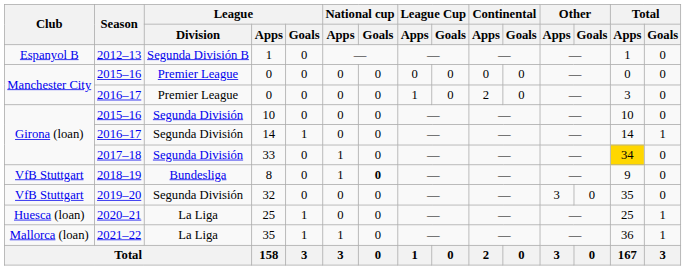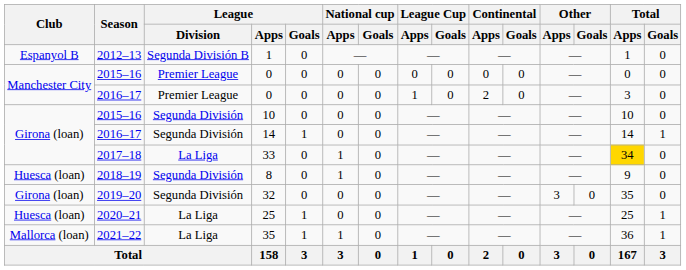 <table class="wikitable" style="text-align: center;">
 <tr>
 <th rowspan="2">Club</th>
 <th rowspan="2">Season</th>
 <th colspan="3">League</th>
 <th colspan="2">National cup</th>
 <th colspan="2">League Cup</th>
 <th colspan="2">Continental</th>
 <th colspan="2">Other</th>
 <th colspan="2">Total</th>
 </tr>
 <tr>
 <th>Division</th>
 <th>Apps</th>
 <th>Goals</th>
 <th>Apps</th>
 <th>Goals</th>
 <th>Apps</th>
 <th>Goals</th>
 <th>Apps</th>
 <th>Goals</th>
 <th>Apps</th>
 <th>Goals</th>
 <th>Apps</th>
 <th>Goals</th>
 </tr>
 <tr>
 <td><a href='#'>Espanyol B</a></td>
 <td><a href='#'>2012–13</a></td>
 <td><a href='#'>Segunda División B</a></td>
 <td>1</td>
 <td>0</td>
 <td colspan="2">—</td>
 <td colspan="2">—</td>
 <td colspan="2">—</td>
 <td colspan="2">—</td>
 <td>1</td>
 <td>0</td>
 </tr>
 <tr>
 <td rowspan="2"><a href='#'>Manchester City</a></td>
 <td><a href='#'>2015–16</a></td>
 <td><a href='#'>Premier League</a></td>
 <td>0</td>
 <td>0</td>
 <td>0</td>
 <td>0</td>
 <td>0</td>
 <td>0</td>
 <td>0</td>
 <td>0</td>
 <td colspan="2">—</td>
 <td>0</td>
 <td>0</td>
 </tr>
 <tr>
 <td><a href='#'>2016–17</a></td>
 <td>Premier League</td>
 <td>0</td>
 <td>0</td>
 <td>0</td>
 <td>0</td>
 <td>1</td>
 <td>0</td>
 <td>2</td>
 <td>0</td>
 <td colspan="2">—</td>
 <td>3</td>
 <td>0</td>
 </tr>
 <tr>
 <td rowspan="3"><a href='#'>Girona</a> (loan)</td>
 <td><a href='#'>2015–16</a></td>
 <td><a href='#'>Segunda División</a></td>
 <td>10</td>
 <td>0</td>
 <td>0</td>
 <td>0</td>
 <td colspan="2">—</td>
 <td colspan="2">—</td>
 <td colspan="2">—</td>
 <td>10</td>
 <td>0</td>
 </tr>
 <tr>
 <td><a href='#'>2016–17</a></td>
 <td>Segunda División</td>
 <td>14</td>
 <td>1</td>
 <td>0</td>
 <td>0</td>
 <td colspan="2">—</td>
 <td colspan="2">—</td>
 <td colspan="2">—</td>
 <td>14</td>
 <td>1</td>
 </tr>
 <tr>
 <td><a href='#'>2017–18</a></td>
-<td><a href='#'>Segunda División</a></td>
+<td><a href='#'>La Liga</a></td>
 <td>33</td>
 <td>0</td>
 <td>1</td>
 <td>0</td>
 <td colspan="2">—</td>
 <td colspan="2">—</td>
 <td colspan="2">—</td>
 <td style="background: gold;">34</td>
 <td>0</td>
 </tr>
 <tr>
-<td rowspan="1"><a href='#'>VfB Stuttgart</a></td>
+<td><a href='#'>Huesca</a> (loan)</td>
 <td><a href='#'>2018–19</a></td>
-<td><a href='#'>Bundesliga</a></td>
+<td><a href='#'>Segunda División</a></td>
 <td>8</td>
 <td>0</td>
 <td>1</td>
-<td><strong>0</strong></td>
+<td>0</td>
 <td colspan="2">—</td>
 <td colspan="2">—</td>
 <td colspan="2">—</td>
 <td>9</td>
 <td>0</td>
 </tr>
 <tr>
-<td rowspan="1"><a href='#'>VfB Stuttgart</a></td>
+<td><a href='#'>Girona</a> (loan)</td>
 <td><a href='#'>2019–20</a></td>
 <td>Segunda División</td>
 <td>32</td>
 <td>0</td>
 <td>0</td>
 <td>0</td>
 <td colspan="2">—</td>
 <td colspan="2">—</td>
 <td>3</td>
 <td>0</td>
 <td>35</td>
 <td>0</td>
 </tr>
 <tr>
 <td><a href='#'>Huesca</a> (loan)</td>
 <td><a href='#'>2020–21</a></td>
 <td>La Liga</td>
 <td>25</td>
 <td>1</td>
 <td>0</td>
 <td>0</td>
 <td colspan="2">—</td>
 <td colspan="2">—</td>
 <td colspan="2">—</td>
 <td>25</td>
 <td>1</td>
 </tr>
 <tr>
 <td><a href='#'>Mallorca</a> (loan)</td>
 <td><a href='#'>2021–22</a></td>
 <td>La Liga</td>
 <td>35</td>
 <td>1</td>
 <td>1</td>
 <td>0</td>
 <td colspan="2">—</td>
 <td colspan="2">—</td>
 <td colspan="2">—</td>
 <td>36</td>
 <td>1</td>
 </tr>
 <tr>
 <th colspan="3">Total</th>
 <th>158</th>
 <th>3</th>
 <th>3</th>
 <th>0</th>
 <th>1</th>
 <th>0</th>
 <th>2</th>
 <th>0</th>
 <th>3</th>
 <th>0</th>
 <th>167</th>
 <th>3</th>
 </tr>
 </table>
